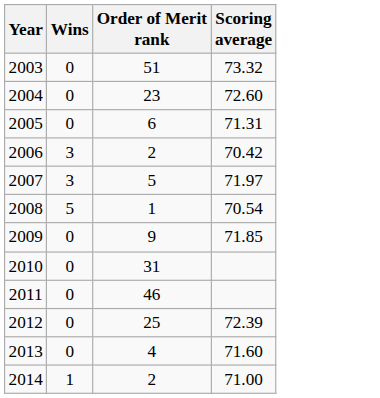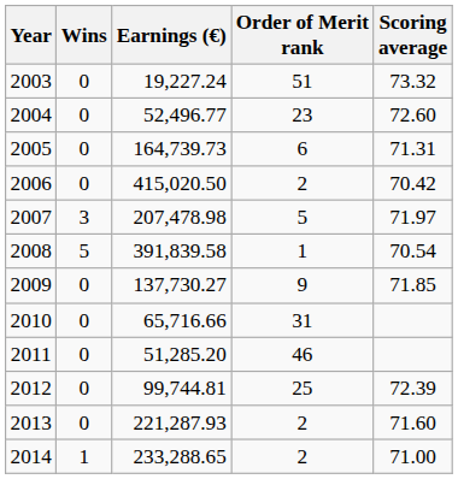 <table class="wikitable" style="text-align:center; font-size: 95%;">
 <tr>
 <th>Year</th>
 <th>Wins</th>
+<th>Earnings (€)</th>
 <th>Order of Merit<br>rank</th>
 <th>Scoring<br>average</th>
 </tr>
 <tr>
 <td>2003</td>
 <td>0</td>
+<td align="right">19,227.24</td>
 <td>51</td>
 <td>73.32</td>
 </tr>
 <tr>
 <td>2004</td>
 <td>0</td>
+<td align="right">52,496.77</td>
 <td>23</td>
 <td>72.60</td>
 </tr>
 <tr>
 <td>2005</td>
 <td>0</td>
+<td align="right">164,739.73</td>
 <td>6</td>
 <td>71.31</td>
 </tr>
 <tr>
 <td>2006</td>
-<td>3</td>
+<td>0</td>
+<td align="right">415,020.50</td>
 <td>2</td>
 <td>70.42</td>
 </tr>
 <tr>
 <td>2007</td>
 <td>3</td>
+<td align="right">207,478.98</td>
 <td>5</td>
 <td>71.97</td>
 </tr>
 <tr>
 <td>2008</td>
 <td>5</td>
+<td align="right">391,839.58</td>
 <td>1</td>
 <td>70.54</td>
 </tr>
 <tr>
 <td>2009</td>
 <td>0</td>
+<td align="right">137,730.27</td>
 <td>9</td>
 <td>71.85</td>
 </tr>
 <tr>
 <td>2010</td>
 <td>0</td>
+<td align="right">65,716.66</td>
 <td>31</td>
 <td></td>
 </tr>
 <tr>
 <td>2011</td>
 <td>0</td>
+<td align="right">51,285.20</td>
 <td>46</td>
 <td></td>
 </tr>
 <tr>
 <td>2012</td>
 <td>0</td>
+<td align="right">99,744.81</td>
 <td>25</td>
 <td>72.39</td>
 </tr>
 <tr>
 <td>2013</td>
 <td>0</td>
-<td>4</td>
+<td align="right">221,287.93</td>
+<td>2</td>
 <td>71.60</td>
 </tr>
 <tr>
 <td>2014</td>
 <td>1</td>
+<td align="right">233,288.65</td>
 <td>2</td>
 <td>71.00</td>
 </tr>
 </table>
